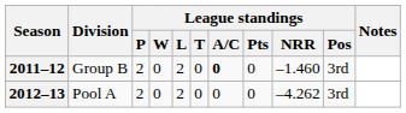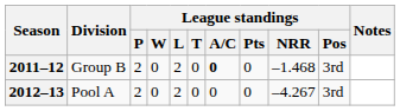 <table class="wikitable sortable">
 <tr>
 <th scope="col" rowspan="2">Season</th>
 <th scope="col" rowspan="2">Division</th>
 <th scope="col" colspan="8">League standings</th>
 <th scope="col" rowspan="2">Notes</th>
 </tr>
 <tr>
 <th scope="col">P</th>
 <th scope="col">W</th>
 <th scope="col">L</th>
 <th scope="col">T</th>
 <th scope="col">A/C</th>
 <th scope="col">Pts</th>
 <th scope="col">NRR</th>
 <th scope="col">Pos</th>
 </tr>
 <tr>
 <th scope="row">2011–12</th>
 <td>Group B</td>
 <td>2</td>
 <td>0</td>
 <td>2</td>
 <td>0</td>
 <td><strong>0</strong></td>
 <td>0</td>
-<td>–1.460</td>
+<td>–1.468</td>
 <td>3rd</td>
 <td style="background: white;"></td>
 </tr>
 <tr>
 <th scope="row">2012–13</th>
 <td>Pool A</td>
 <td>2</td>
 <td>0</td>
 <td>2</td>
 <td>0</td>
 <td>0</td>
 <td>0</td>
-<td>–4.262</td>
+<td>–4.267</td>
 <td>3rd</td>
 <td style="background: white;"></td>
 </tr>
 </table>
